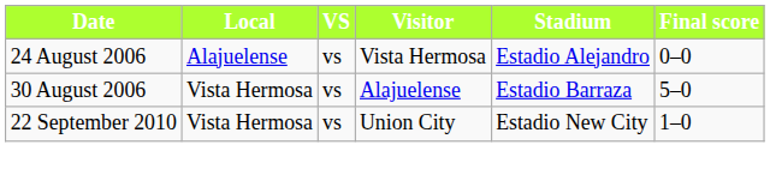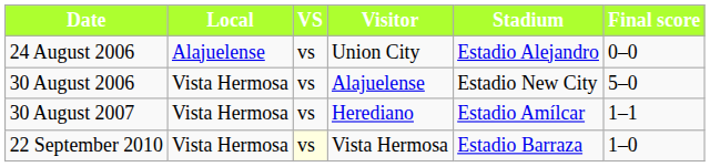 <table class="wikitable">
 <tr>
 <th style="color:White; background:#ADFF2F;">Date</th>
 <th style="color:White; background:#ADFF2F;">Local</th>
 <th style="color:White; background:#ADFF2F;">VS</th>
 <th style="color:White; background:#ADFF2F;">Visitor</th>
 <th style="color:White; background:#ADFF2F;">Stadium</th>
 <th style="color:White; background:#ADFF2F;">Final score</th>
 </tr>
 <tr>
 <td>24 August 2006</td>
 <td> <a href='#'>Alajuelense</a></td>
 <td>vs</td>
-<td> Vista Hermosa</td>
+<td> Union City</td>
 <td><a href='#'>Estadio Alejandro</a></td>
 <td>0–0</td>
 </tr>
 <tr>
 <td>30 August 2006</td>
 <td> Vista Hermosa</td>
 <td>vs</td>
 <td> <a href='#'>Alajuelense</a></td>
-<td><a href='#'>Estadio Barraza</a></td>
+<td>Estadio New City</td>
 <td>5–0</td>
+</tr>
+<tr>
+<td>30 August 2007</td>
+<td> Vista Hermosa</td>
+<td>vs</td>
+<td> <a href='#'>Herediano</a></td>
+<td><a href='#'>Estadio Amílcar</a></td>
+<td>1–1</td>
 </tr>
 <tr>
 <td>22 September 2010</td>
 <td> Vista Hermosa</td>
-<td>vs</td>
-<td> Union City</td>
-<td>Estadio New City</td>
+<td style="background: lightyellow;">vs</td>
+<td> Vista Hermosa</td>
+<td><a href='#'>Estadio Barraza</a></td>
 <td>1–0</td>
 </tr>
 </table>
